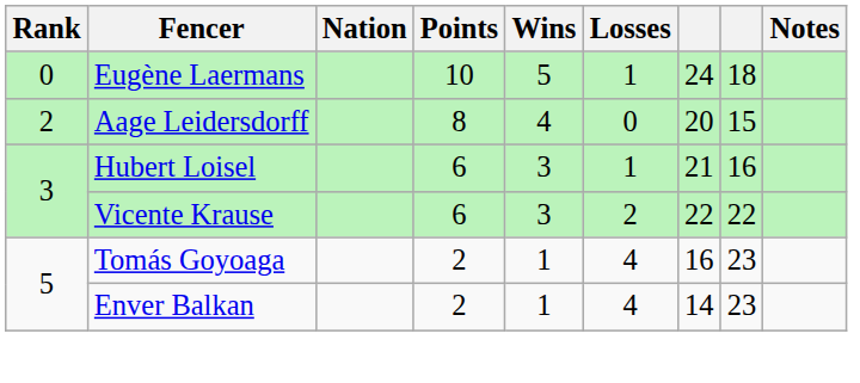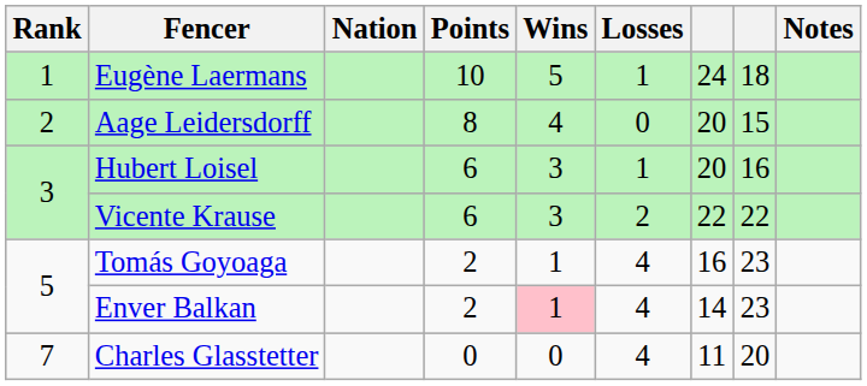 <table class="wikitable sortable" style="text-align: center;">
 <tr>
 <th>Rank</th>
 <th>Fencer</th>
 <th>Nation</th>
 <th>Points</th>
 <th>Wins</th>
 <th>Losses</th>
 <th></th>
 <th></th>
 <th>Notes</th>
 </tr>
 <tr style="background:#bbf3bb;">
-<td>0</td>
+<td>1</td>
 <td align=left><a href='#'>Eugène Laermans</a></td>
 <td align=left></td>
 <td>10</td>
 <td>5</td>
 <td>1</td>
 <td>24</td>
 <td>18</td>
 <td></td>
 </tr>
 <tr style="background:#bbf3bb;">
 <td>2</td>
 <td align=left><a href='#'>Aage Leidersdorff</a></td>
 <td align=left></td>
 <td>8</td>
 <td>4</td>
 <td>0</td>
 <td>20</td>
 <td>15</td>
 <td></td>
 </tr>
 <tr style="background:#bbf3bb;">
 <td rowspan=2>3</td>
 <td align=left><a href='#'>Hubert Loisel</a></td>
 <td align=left></td>
 <td>6</td>
 <td>3</td>
 <td>1</td>
-<td>21</td>
+<td>20</td>
 <td>16</td>
 <td></td>
 </tr>
 <tr style="background:#bbf3bb;">
 <td align=left><a href='#'>Vicente Krause</a></td>
 <td align=left></td>
 <td>6</td>
 <td>3</td>
 <td>2</td>
 <td>22</td>
 <td>22</td>
 <td></td>
 </tr>
 <tr>
 <td rowspan=2>5</td>
 <td align=left><a href='#'>Tomás Goyoaga</a></td>
 <td align=left></td>
 <td>2</td>
 <td>1</td>
 <td>4</td>
 <td>16</td>
 <td>23</td>
 <td></td>
 </tr>
 <tr>
 <td align=left><a href='#'>Enver Balkan</a></td>
 <td align=left></td>
 <td>2</td>
-<td>1</td>
+<td style="background: pink;">1</td>
 <td>4</td>
 <td>14</td>
 <td>23</td>
 <td></td>
 </tr>
+<tr>
+<td>7</td>
+<td align=left><a href='#'>Charles Glasstetter</a></td>
+<td align=left></td>
+<td>0</td>
+<td>0</td>
+<td>4</td>
+<td>11</td>
+<td>20</td>
+<td></td>
+</tr>
 </table>
